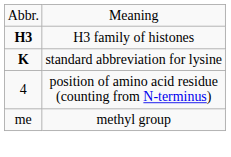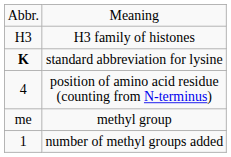 <table class="wikitable" style="text-align:center">
 <tr>
 <td>Abbr.</td>
 <td>Meaning</td>
 </tr>
 <tr>
-<td><strong>H3</strong></td>
+<td>H3</td>
 <td>H3 family of histones</td>
 </tr>
 <tr>
 <td><strong>K</strong></td>
 <td>standard abbreviation for lysine</td>
 </tr>
 <tr>
 <td>4</td>
 <td>position of amino acid residue<br>(counting from <a href='#'>N-terminus</a>)</td>
 </tr>
 <tr>
 <td>me</td>
 <td>methyl group</td>
 </tr>
+<tr>
+<td>1</td>
+<td>number of methyl groups added</td>
+</tr>
 </table>
